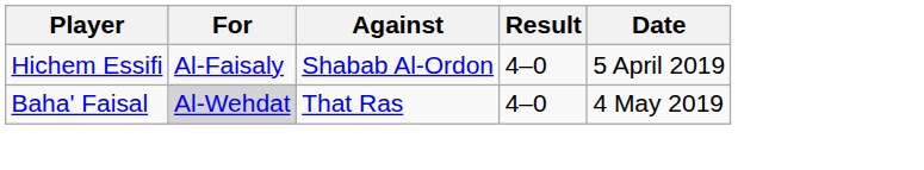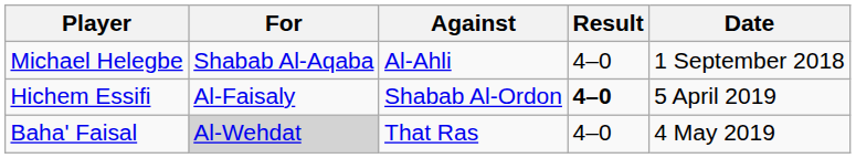 <table class="wikitable">
 <tr>
 <th>Player</th>
 <th>For</th>
 <th>Against</th>
 <th style="text-align:center;">Result</th>
 <th>Date</th>
 </tr>
 <tr>
+<td> <a href='#'>Michael Helegbe</a></td>
+<td><a href='#'>Shabab Al-Aqaba</a></td>
+<td><a href='#'>Al-Ahli</a></td>
+<td>4–0</td>
+<td>1 September 2018</td>
+</tr>
+<tr>
 <td> <a href='#'>Hichem Essifi</a></td>
 <td><a href='#'>Al-Faisaly</a></td>
 <td><a href='#'>Shabab Al-Ordon</a></td>
-<td>4–0</td>
+<td><strong>4–0</strong></td>
 <td>5 April 2019</td>
 </tr>
 <tr>
 <td> <a href='#'>Baha' Faisal</a></td>
 <td style="background: lightgrey;"><a href='#'>Al-Wehdat</a></td>
 <td><a href='#'>That Ras</a></td>
 <td>4–0</td>
 <td>4 May 2019</td>
 </tr>
 </table>
